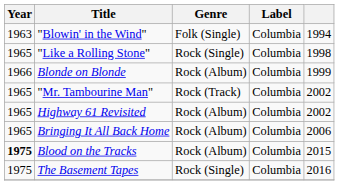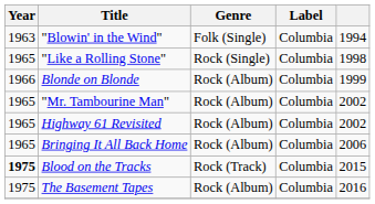 <table class=wikitable>
 <tr>
 <th>Year</th>
 <th>Title</th>
 <th>Genre</th>
 <th>Label</th>
 <th></th>
 </tr>
 <tr>
 <td>1963</td>
 <td>"<a href='#'>Blowin' in the Wind</a>"</td>
 <td>Folk (Single)</td>
 <td>Columbia</td>
 <td>1994</td>
 </tr>
 <tr>
 <td>1965</td>
 <td>"<a href='#'>Like a Rolling Stone</a>"</td>
 <td>Rock (Single)</td>
 <td>Columbia</td>
 <td>1998</td>
 </tr>
 <tr>
 <td>1966</td>
 <td><em><a href='#'>Blonde on Blonde</a></em></td>
 <td>Rock (Album)</td>
 <td>Columbia</td>
 <td>1999</td>
 </tr>
 <tr>
 <td>1965</td>
 <td>"<a href='#'>Mr. Tambourine Man</a>"</td>
-<td>Rock (Track)</td>
+<td>Rock (Album)</td>
 <td>Columbia</td>
 <td>2002</td>
 </tr>
 <tr>
 <td>1965</td>
 <td><em><a href='#'>Highway 61 Revisited</a></em></td>
 <td>Rock (Album)</td>
 <td>Columbia</td>
 <td>2002</td>
 </tr>
 <tr>
 <td>1965</td>
 <td><em><a href='#'>Bringing It All Back Home</a></em></td>
 <td>Rock (Album)</td>
 <td>Columbia</td>
 <td>2006</td>
 </tr>
 <tr>
 <td><strong>1975</strong></td>
 <td><em><a href='#'>Blood on the Tracks</a></em></td>
-<td>Rock (Album)</td>
+<td>Rock (Track)</td>
 <td>Columbia</td>
 <td>2015</td>
 </tr>
 <tr>
 <td>1975</td>
 <td><em><a href='#'>The Basement Tapes</a></em></td>
-<td>Rock (Single)</td>
+<td>Rock (Album)</td>
 <td>Columbia</td>
 <td>2016</td>
 </tr>
 <tr>
 </tr>
 </table>
